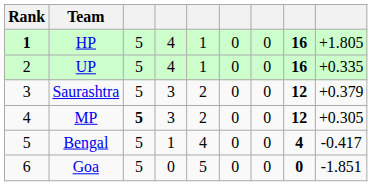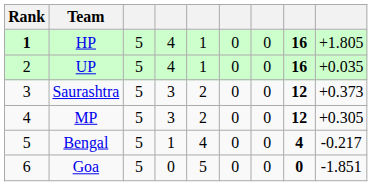 <table class="wikitable" style="text-align:center">
 <tr>
 <th>Rank</th>
 <th>Team</th>
 <th style="width:25px"></th>
 <th style="width:25px"></th>
 <th style="width:25px"></th>
 <th style="width:25px"></th>
 <th style="width:25px"></th>
 <th style="width:25px"></th>
 <th style="width:40px;"></th>
 </tr>
 <tr style="background:#cfc;">
 <td><strong>1</strong></td>
 <td><a href='#'>HP</a></td>
 <td>5</td>
 <td>4</td>
 <td>1</td>
 <td>0</td>
 <td>0</td>
 <td><strong>16</strong></td>
 <td>+1.805</td>
 </tr>
 <tr style="background:#cfc;">
 <td>2</td>
 <td><a href='#'>UP</a></td>
 <td>5</td>
 <td>4</td>
 <td>1</td>
 <td>0</td>
 <td>0</td>
 <td><strong>16</strong></td>
-<td>+0.335</td>
+<td>+0.035</td>
 </tr>
 <tr>
 <td>3</td>
 <td><a href='#'>Saurashtra</a></td>
 <td>5</td>
 <td>3</td>
 <td>2</td>
 <td>0</td>
 <td>0</td>
 <td><strong>12</strong></td>
-<td>+0.379</td>
+<td>+0.373</td>
 </tr>
 <tr>
 <td>4</td>
 <td><a href='#'>MP</a></td>
-<td><strong>5</strong></td>
+<td>5</td>
 <td>3</td>
 <td>2</td>
 <td>0</td>
 <td>0</td>
 <td><strong>12</strong></td>
 <td>+0.305</td>
 </tr>
 <tr>
 <td>5</td>
 <td><a href='#'>Bengal</a></td>
 <td>5</td>
 <td>1</td>
 <td>4</td>
 <td>0</td>
 <td>0</td>
 <td><strong>4</strong></td>
-<td>-0.417</td>
+<td>-0.217</td>
 </tr>
 <tr>
 <td>6</td>
 <td><a href='#'>Goa</a></td>
 <td>5</td>
 <td>0</td>
 <td>5</td>
 <td>0</td>
 <td>0</td>
 <td><strong>0</strong></td>
 <td>-1.851</td>
 </tr>
 </table>
